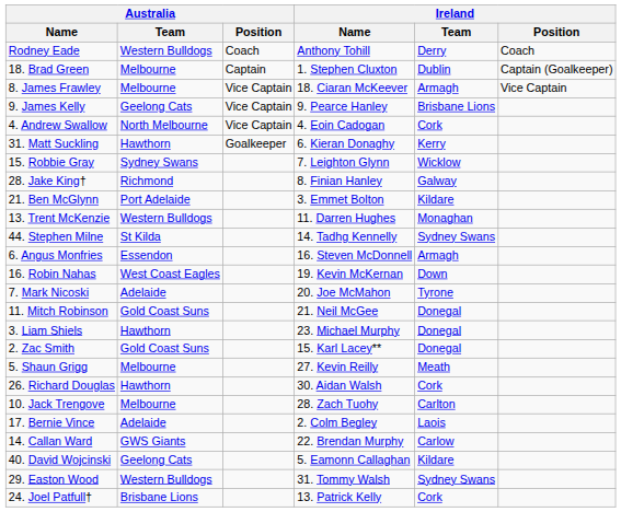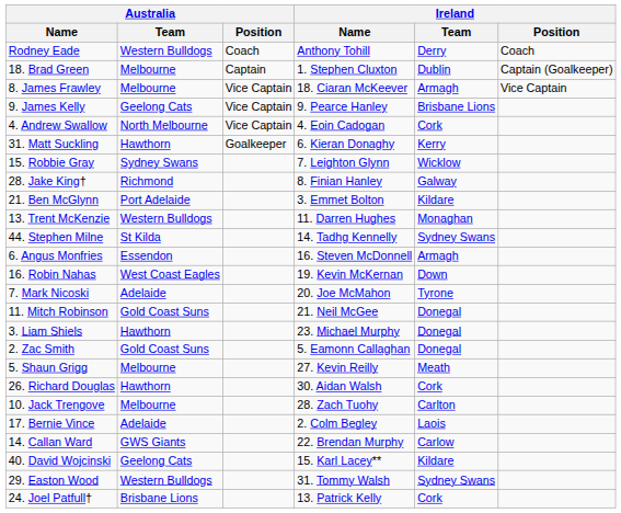 <table style="margin:auto;"  class="wikitable">
 <tr>
 <th colspan="3"> <a href='#'>Australia</a></th>
 <th colspan="3"> <a href='#'>Ireland</a></th>
 </tr>
 <tr>
 <th>Name</th>
 <th>Team</th>
 <th>Position</th>
 <th>Name</th>
 <th>Team</th>
 <th>Position</th>
 </tr>
 <tr>
 <td><a href='#'>Rodney Eade</a></td>
 <td><a href='#'>Western Bulldogs</a></td>
 <td>Coach</td>
 <td><a href='#'>Anthony Tohill</a></td>
 <td><a href='#'>Derry</a></td>
 <td>Coach</td>
 </tr>
 <tr>
 <td>18. <a href='#'>Brad Green</a></td>
 <td><a href='#'>Melbourne</a></td>
 <td>Captain</td>
 <td>1. <a href='#'>Stephen Cluxton</a></td>
 <td><a href='#'>Dublin</a></td>
 <td>Captain (Goalkeeper)</td>
 </tr>
 <tr>
 <td>8. <a href='#'>James Frawley</a></td>
 <td><a href='#'>Melbourne</a></td>
 <td>Vice Captain</td>
 <td>18. <a href='#'>Ciaran McKeever</a></td>
 <td><a href='#'>Armagh</a></td>
 <td>Vice Captain</td>
 </tr>
 <tr>
 <td>9. <a href='#'>James Kelly</a></td>
 <td><a href='#'>Geelong Cats</a></td>
 <td>Vice Captain</td>
 <td>9. <a href='#'>Pearce Hanley</a></td>
 <td><a href='#'>Brisbane Lions</a></td>
 <td></td>
 </tr>
 <tr>
 <td>4. <a href='#'>Andrew Swallow</a></td>
 <td><a href='#'>North Melbourne</a></td>
 <td>Vice Captain</td>
 <td>4. <a href='#'>Eoin Cadogan</a></td>
 <td><a href='#'>Cork</a></td>
 <td></td>
 </tr>
 <tr>
 <td>31. <a href='#'>Matt Suckling</a></td>
 <td><a href='#'>Hawthorn</a></td>
 <td>Goalkeeper</td>
 <td>6. <a href='#'>Kieran Donaghy</a></td>
 <td><a href='#'>Kerry</a></td>
 <td></td>
 </tr>
 <tr>
 <td>15. <a href='#'>Robbie Gray</a></td>
 <td><a href='#'>Sydney Swans</a></td>
 <td></td>
 <td>7. <a href='#'>Leighton Glynn</a></td>
 <td><a href='#'>Wicklow</a></td>
 <td></td>
 </tr>
 <tr>
 <td>28. <a href='#'>Jake King</a>†</td>
 <td><a href='#'>Richmond</a></td>
 <td></td>
 <td>8. <a href='#'>Finian Hanley</a></td>
 <td><a href='#'>Galway</a></td>
 <td></td>
 </tr>
 <tr>
 <td>21. <a href='#'>Ben McGlynn</a></td>
 <td><a href='#'>Port Adelaide</a></td>
 <td></td>
 <td>3. <a href='#'>Emmet Bolton</a></td>
 <td><a href='#'>Kildare</a></td>
 <td></td>
 </tr>
 <tr>
 <td>13. <a href='#'>Trent McKenzie</a></td>
 <td><a href='#'>Western Bulldogs</a></td>
 <td></td>
 <td>11. <a href='#'>Darren Hughes</a></td>
 <td><a href='#'>Monaghan</a></td>
 <td></td>
 </tr>
 <tr>
 <td>44. <a href='#'>Stephen Milne</a></td>
 <td><a href='#'>St Kilda</a></td>
 <td></td>
 <td>14. <a href='#'>Tadhg Kennelly</a></td>
 <td><a href='#'>Sydney Swans</a></td>
 <td></td>
 </tr>
 <tr>
 <td>6. <a href='#'>Angus Monfries</a></td>
 <td><a href='#'>Essendon</a></td>
 <td></td>
 <td>16. <a href='#'>Steven McDonnell</a></td>
 <td><a href='#'>Armagh</a></td>
 <td></td>
 </tr>
 <tr>
 <td>16. <a href='#'>Robin Nahas</a></td>
 <td><a href='#'>West Coast Eagles</a></td>
 <td></td>
 <td>19. <a href='#'>Kevin McKernan</a></td>
 <td><a href='#'>Down</a></td>
 <td></td>
 </tr>
 <tr>
 <td>7. <a href='#'>Mark Nicoski</a></td>
 <td><a href='#'>Adelaide</a></td>
 <td></td>
 <td>20. <a href='#'>Joe McMahon</a></td>
 <td><a href='#'>Tyrone</a></td>
 <td></td>
 </tr>
 <tr>
 <td>11. <a href='#'>Mitch Robinson</a></td>
 <td><a href='#'>Gold Coast Suns</a></td>
 <td></td>
 <td>21. <a href='#'>Neil McGee</a></td>
 <td><a href='#'>Donegal</a></td>
 <td></td>
 </tr>
 <tr>
 <td>3. <a href='#'>Liam Shiels</a></td>
 <td><a href='#'>Hawthorn</a></td>
 <td></td>
 <td>23. <a href='#'>Michael Murphy</a></td>
 <td><a href='#'>Donegal</a></td>
 <td></td>
 </tr>
 <tr>
 <td>2. <a href='#'>Zac Smith</a></td>
 <td><a href='#'>Gold Coast Suns</a></td>
 <td></td>
-<td>15. <a href='#'>Karl Lacey</a>**</td>
+<td>5. <a href='#'>Eamonn Callaghan</a></td>
 <td><a href='#'>Donegal</a></td>
 <td></td>
 </tr>
 <tr>
 <td>5. <a href='#'>Shaun Grigg</a></td>
 <td><a href='#'>Melbourne</a></td>
 <td></td>
 <td>27. <a href='#'>Kevin Reilly</a></td>
 <td><a href='#'>Meath</a></td>
 <td></td>
 </tr>
 <tr>
 <td>26. <a href='#'>Richard Douglas</a></td>
 <td><a href='#'>Hawthorn</a></td>
 <td></td>
 <td>30. <a href='#'>Aidan Walsh</a></td>
 <td><a href='#'>Cork</a></td>
 <td></td>
 </tr>
 <tr>
 <td>10. <a href='#'>Jack Trengove</a></td>
 <td><a href='#'>Melbourne</a></td>
 <td></td>
 <td>28. <a href='#'>Zach Tuohy</a></td>
 <td><a href='#'>Carlton</a></td>
 <td></td>
 </tr>
 <tr>
 <td>17. <a href='#'>Bernie Vince</a></td>
 <td><a href='#'>Adelaide</a></td>
 <td></td>
 <td>2. <a href='#'>Colm Begley</a></td>
 <td><a href='#'>Laois</a></td>
 <td></td>
 </tr>
 <tr>
 <td>14. <a href='#'>Callan Ward</a></td>
 <td><a href='#'>GWS Giants</a></td>
 <td></td>
 <td>22. <a href='#'>Brendan Murphy</a></td>
 <td><a href='#'>Carlow</a></td>
 <td></td>
 </tr>
 <tr>
 <td>40. <a href='#'>David Wojcinski</a></td>
 <td><a href='#'>Geelong Cats</a></td>
 <td></td>
-<td>5. <a href='#'>Eamonn Callaghan</a></td>
+<td>15. <a href='#'>Karl Lacey</a>**</td>
 <td><a href='#'>Kildare</a></td>
 <td></td>
 </tr>
 <tr>
 <td>29. <a href='#'>Easton Wood</a></td>
 <td><a href='#'>Western Bulldogs</a></td>
 <td></td>
 <td>31. <a href='#'>Tommy Walsh</a></td>
 <td><a href='#'>Sydney Swans</a></td>
 <td></td>
 </tr>
 <tr>
 <td>24. <a href='#'>Joel Patfull</a>†</td>
 <td><a href='#'>Brisbane Lions</a></td>
 <td></td>
 <td>13. <a href='#'>Patrick Kelly</a></td>
 <td><a href='#'>Cork</a></td>
 <td></td>
 </tr>
 </table>
